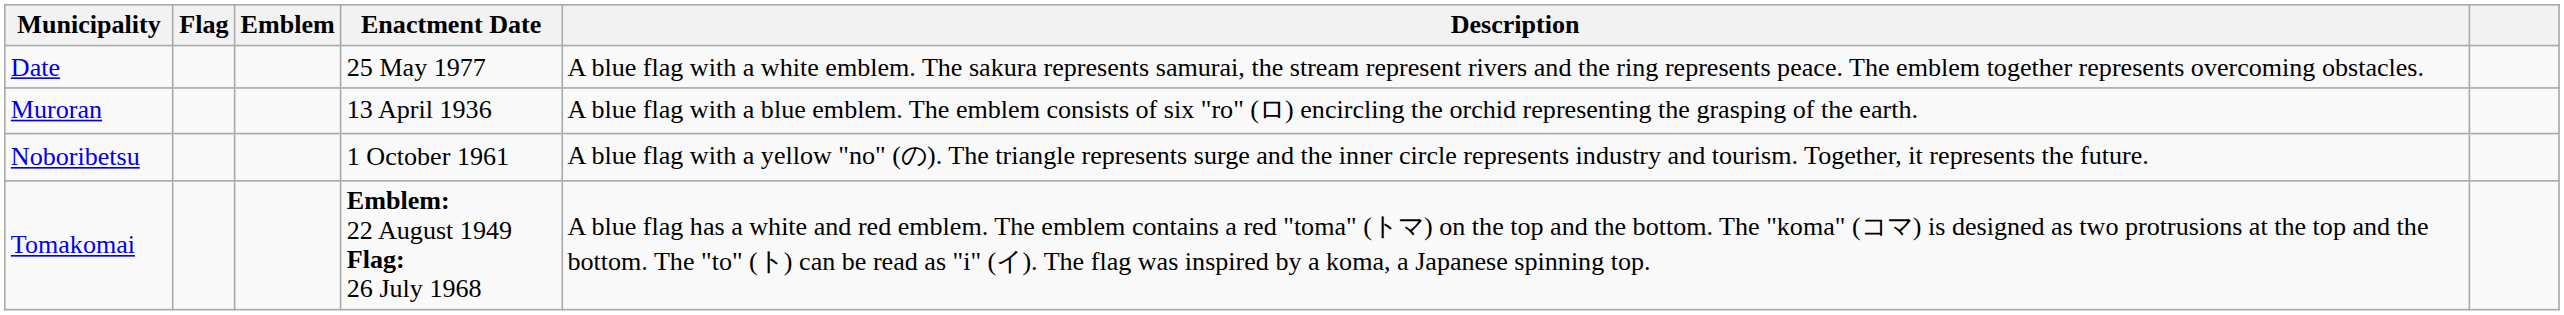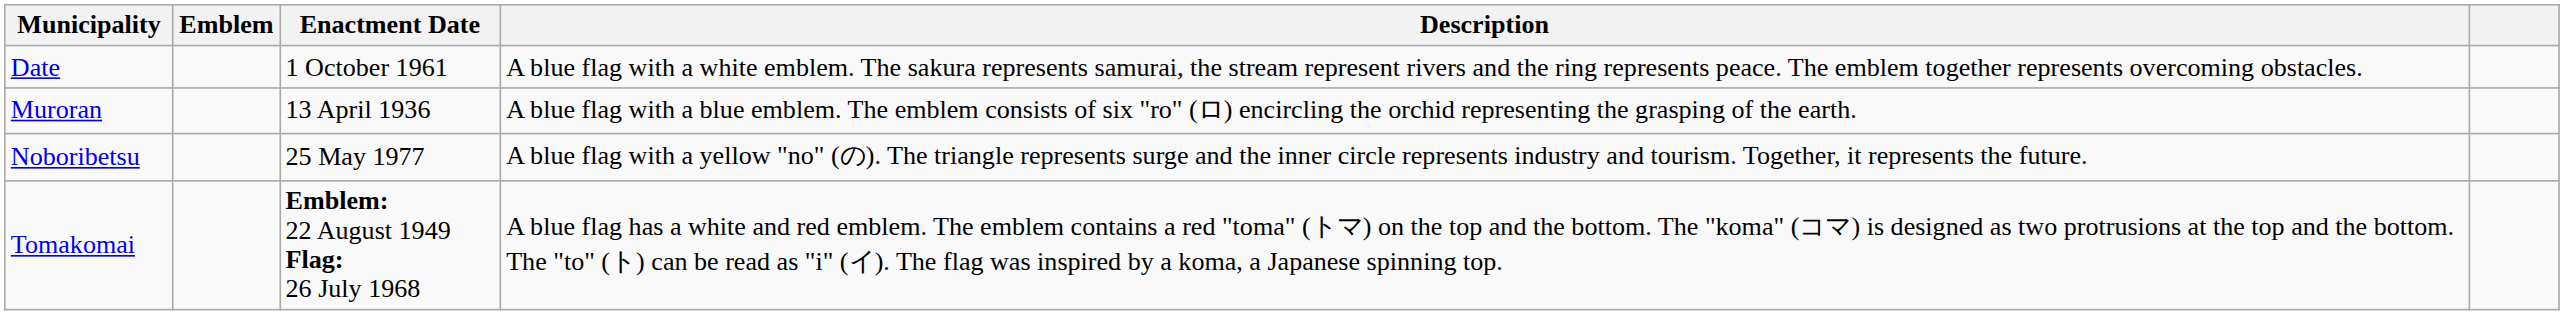 <table class="wikitable">
 <tr>
 <th style="width:12ch;">Municipality</th>
-<th>Flag</th>
 <th>Emblem</th>
 <th style="width:16ch;">Enactment Date</th>
 <th>Description</th>
 <th style="width:6ch;"></th>
 </tr>
 <tr>
 <td><a href='#'>Date</a></td>
 <td></td>
-<td></td>
-<td>25 May 1977</td>
+<td>1 October 1961</td>
 <td>A blue flag with a white emblem. The sakura represents samurai, the stream represent rivers and the ring represents peace. The emblem together represents overcoming obstacles.</td>
 <td></td>
 </tr>
 <tr>
 <td><a href='#'>Muroran</a></td>
-<td></td>
 <td></td>
 <td>13 April 1936</td>
 <td>A blue flag with a blue emblem. The emblem consists of six "ro" (ロ) encircling the orchid representing the grasping of the earth.</td>
 <td></td>
 </tr>
 <tr>
 <td><a href='#'>Noboribetsu</a></td>
 <td></td>
-<td></td>
-<td>1 October 1961</td>
+<td>25 May 1977</td>
 <td>A blue flag with a yellow "no" (の). The triangle represents surge and the inner circle represents industry and tourism. Together, it represents the future.</td>
 <td></td>
 </tr>
 <tr>
 <td><a href='#'>Tomakomai</a></td>
 <td></td>
-<td></td>
 <td><strong>Emblem:</strong><br>22 August 1949<br><strong>Flag:</strong><br>26 July 1968</td>
 <td>A blue flag has a white and red emblem. The emblem contains a red "toma" (トマ) on the top and the bottom. The "koma" (コマ) is designed as two protrusions at the top and the bottom. The "to" (ト) can be read as "i" (イ). The flag was inspired by a koma, a Japanese spinning top.</td>
 <td></td>
 </tr>
 </table>
